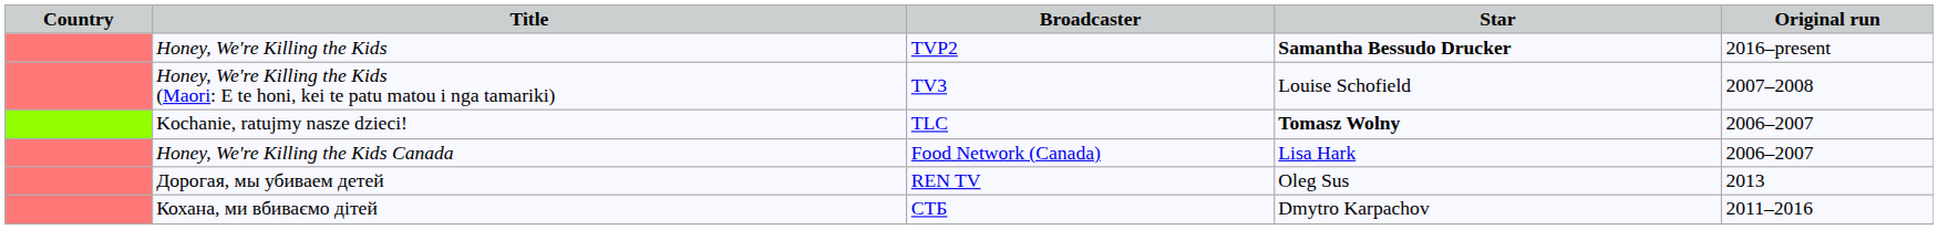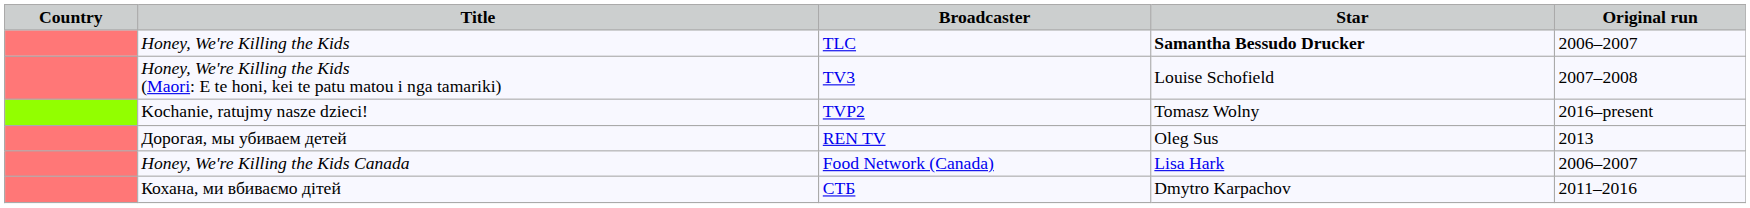 <table class="wikitable sortable mw-collapsible" style="text-align:left; font-size:100%; line-height:16px; background:#F8F8FF; width:100%;">
 <tr>
 <th scope="col" style="background-color:#cccfcf;">Country</th>
 <th scope="col" style="background-color:#cccfcf;">Title</th>
 <th scope="col" style="background-color:#cccfcf;">Broadcaster</th>
 <th scope="col" style="background-color:#cccfcf;">Star</th>
 <th scope="col" style="background-color:#cccfcf;">Original run</th>
 </tr>
 <tr>
 <td style="background-color: #FF7777; white-space: nowrap"><strong></strong></td>
 <td><em>Honey, We're Killing the Kids</em></td>
-<td><a href='#'>TVP2</a></td>
+<td><a href='#'>TLC</a></td>
 <td><strong>Samantha Bessudo Drucker</strong></td>
-<td>2016–present</td>
+<td>2006–2007</td>
 </tr>
 <tr>
 <td style="background-color: #FF7777; white-space: nowrap"><strong></strong></td>
 <td><em>Honey, We're Killing the Kids</em><br>(<a href='#'>Maori</a>: E te honi, kei te patu matou i nga tamariki)</td>
 <td><a href='#'>TV3</a></td>
 <td>Louise Schofield</td>
 <td>2007–2008</td>
 </tr>
 <tr>
 <td style="background-color: #92FF00; white-space: nowrap"><strong></strong></td>
 <td>Kochanie, ratujmy nasze dzieci!</td>
-<td><a href='#'>TLC</a></td>
-<td><strong>Tomasz Wolny</strong></td>
-<td>2006–2007</td>
+<td><a href='#'>TVP2</a></td>
+<td>Tomasz Wolny</td>
+<td>2016–present</td>
+</tr>
+<tr>
+<td style="background-color: #FF7777; white-space: nowrap"><strong></strong></td>
+<td>Дорогая, мы убиваем детей</td>
+<td><a href='#'>REN TV</a></td>
+<td>Oleg Sus</td>
+<td>2013</td>
 </tr>
 <tr>
 <td style="background-color: #FF7777; white-space: nowrap"><strong></strong></td>
 <td><em>Honey, We're Killing the Kids Canada</em></td>
 <td><a href='#'>Food Network (Canada)</a></td>
 <td><a href='#'>Lisa Hark</a></td>
 <td>2006–2007</td>
 </tr>
 <tr>
 <td style="background-color: #FF7777; white-space: nowrap"><strong></strong></td>
-<td>Дорогая, мы убиваем детей</td>
-<td><a href='#'>REN TV</a></td>
-<td>Oleg Sus</td>
-<td>2013</td>
-</tr>
-<tr>
-<td style="background-color: #FF7777; white-space: nowrap"><strong></strong></td>
 <td>Кохана, ми вбиваємо дітей</td>
 <td><a href='#'>СТБ</a></td>
 <td>Dmytro Karpachov</td>
 <td>2011–2016</td>
 </tr>
 </table>
